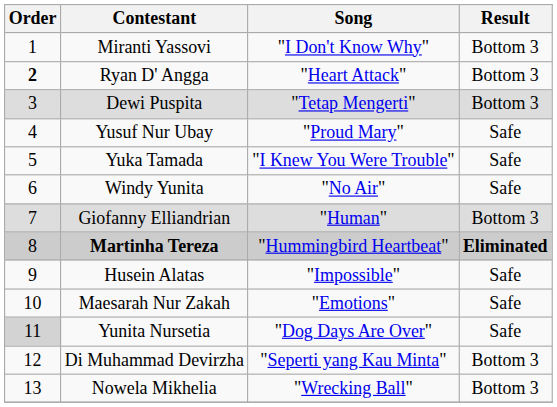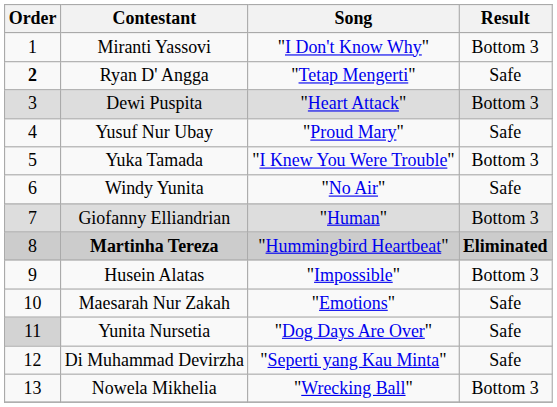 <table class="wikitable" style="text-align:center;">
 <tr>
 <th>Order</th>
 <th>Contestant</th>
 <th>Song</th>
 <th>Result</th>
 </tr>
 <tr>
 <td>1</td>
 <td>Miranti Yassovi</td>
 <td>"<a href='#'>I Don't Know Why</a>"</td>
 <td>Bottom 3</td>
 </tr>
 <tr>
 <td><strong>2</strong></td>
 <td>Ryan D' Angga</td>
-<td>"<a href='#'>Heart Attack</a>"</td>
-<td>Bottom 3</td>
+<td>"<a href='#'>Tetap Mengerti</a>"</td>
+<td>Safe</td>
 </tr>
 <tr style="background:#ddd;">
 <td>3</td>
 <td>Dewi Puspita</td>
-<td>"<a href='#'>Tetap Mengerti</a>"</td>
+<td>"<a href='#'>Heart Attack</a>"</td>
 <td>Bottom 3</td>
 </tr>
 <tr>
 <td>4</td>
 <td>Yusuf Nur Ubay</td>
 <td>"<a href='#'>Proud Mary</a>"</td>
 <td>Safe</td>
 </tr>
 <tr>
 <td>5</td>
 <td>Yuka Tamada</td>
 <td>"<a href='#'>I Knew You Were Trouble</a>"</td>
-<td>Safe</td>
+<td>Bottom 3</td>
 </tr>
 <tr>
 <td>6</td>
 <td>Windy Yunita</td>
 <td>"<a href='#'>No Air</a>"</td>
 <td>Safe</td>
 </tr>
 <tr style="background:#ddd;">
 <td>7</td>
 <td>Giofanny Elliandrian</td>
 <td>"<a href='#'>Human</a>"</td>
 <td>Bottom 3</td>
 </tr>
 <tr style="background:#ccc;">
 <td>8</td>
 <td><strong>Martinha Tereza</strong></td>
 <td>"<a href='#'>Hummingbird Heartbeat</a>"</td>
 <td><strong>Eliminated</strong></td>
 </tr>
 <tr>
 <td>9</td>
 <td>Husein Alatas</td>
 <td>"<a href='#'>Impossible</a>"</td>
-<td>Safe</td>
+<td>Bottom 3</td>
 </tr>
 <tr>
 <td>10</td>
 <td>Maesarah Nur Zakah</td>
 <td>"<a href='#'>Emotions</a>"</td>
 <td>Safe</td>
 </tr>
 <tr>
 <td style="background: lightgrey;">11</td>
 <td>Yunita Nursetia</td>
 <td>"<a href='#'>Dog Days Are Over</a>"</td>
 <td>Safe</td>
 </tr>
 <tr>
 <td>12</td>
 <td>Di Muhammad Devirzha</td>
 <td>"<a href='#'>Seperti yang Kau Minta</a>"</td>
-<td>Bottom 3</td>
+<td>Safe</td>
 </tr>
 <tr>
 <td>13</td>
 <td>Nowela Mikhelia</td>
 <td>"<a href='#'>Wrecking Ball</a>"</td>
 <td>Bottom 3</td>
 </tr>
 <tr>
 </tr>
 </table>
